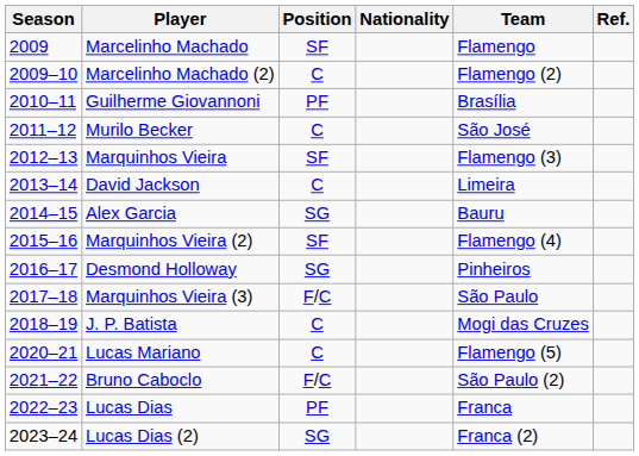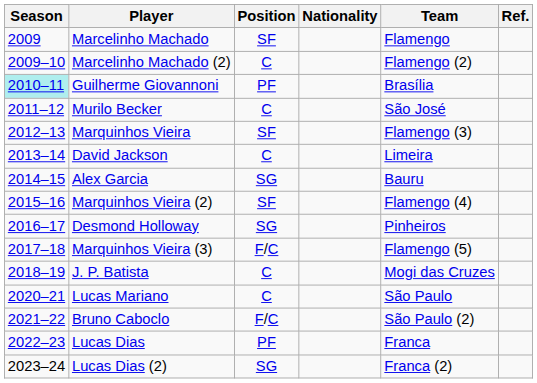 <table class="wikitable sortable">
 <tr>
 <th scope="col">Season</th>
 <th scope="col">Player</th>
 <th scope="col">Position</th>
 <th scope="col">Nationality</th>
 <th scope="col">Team</th>
 <th scope="col">Ref.</th>
 </tr>
 <tr>
 <td><a href='#'>2009</a></td>
 <td><a href='#'>Marcelinho Machado</a></td>
 <td style="text-align:center;"><a href='#'>SF</a></td>
 <td></td>
 <td><a href='#'>Flamengo</a></td>
 <td></td>
 </tr>
 <tr>
 <td><a href='#'>2009–10</a></td>
 <td><a href='#'>Marcelinho Machado</a> (2)</td>
 <td style="text-align:center;"><a href='#'>C</a></td>
 <td></td>
 <td><a href='#'>Flamengo</a> (2)</td>
 <td></td>
 </tr>
 <tr>
-<td><a href='#'>2010–11</a></td>
+<td style="background: paleturquoise;"><a href='#'>2010–11</a></td>
 <td><a href='#'>Guilherme Giovannoni</a></td>
 <td style="text-align:center;"><a href='#'>PF</a></td>
 <td></td>
 <td><a href='#'>Brasília</a></td>
 <td></td>
 </tr>
 <tr>
 <td><a href='#'>2011–12</a></td>
 <td><a href='#'>Murilo Becker</a></td>
 <td style="text-align:center;"><a href='#'>C</a></td>
 <td></td>
 <td><a href='#'>São José</a></td>
 <td></td>
 </tr>
 <tr>
 <td><a href='#'>2012–13</a></td>
 <td><a href='#'>Marquinhos Vieira</a></td>
 <td style="text-align:center;"><a href='#'>SF</a></td>
 <td></td>
 <td><a href='#'>Flamengo</a> (3)</td>
 <td></td>
 </tr>
 <tr>
 <td><a href='#'>2013–14</a></td>
 <td><a href='#'>David Jackson</a></td>
 <td style="text-align:center;"><a href='#'>C</a></td>
 <td></td>
 <td><a href='#'>Limeira</a></td>
 <td></td>
 </tr>
 <tr>
 <td><a href='#'>2014–15</a></td>
 <td><a href='#'>Alex Garcia</a></td>
 <td style="text-align:center;"><a href='#'>SG</a></td>
 <td></td>
 <td><a href='#'>Bauru</a></td>
 <td></td>
 </tr>
 <tr>
 <td><a href='#'>2015–16</a></td>
 <td><a href='#'>Marquinhos Vieira</a> (2)</td>
 <td style="text-align:center;"><a href='#'>SF</a></td>
 <td></td>
 <td><a href='#'>Flamengo</a> (4)</td>
 <td></td>
 </tr>
 <tr>
 <td><a href='#'>2016–17</a></td>
 <td><a href='#'>Desmond Holloway</a></td>
 <td style="text-align:center;"><a href='#'>SG</a></td>
 <td></td>
 <td><a href='#'>Pinheiros</a></td>
 <td></td>
 </tr>
 <tr>
 <td><a href='#'>2017–18</a></td>
 <td><a href='#'>Marquinhos Vieira</a> (3)</td>
 <td align=center><a href='#'>F</a>/<a href='#'>C</a></td>
 <td></td>
-<td><a href='#'>São Paulo</a></td>
+<td><a href='#'>Flamengo</a> (5)</td>
 <td></td>
 </tr>
 <tr>
 <td><a href='#'>2018–19</a></td>
 <td><a href='#'>J. P. Batista</a></td>
 <td style="text-align:center;"><a href='#'>C</a></td>
 <td></td>
 <td><a href='#'>Mogi das Cruzes</a></td>
 <td></td>
 </tr>
 <tr>
 <td><a href='#'>2020–21</a></td>
 <td><a href='#'>Lucas Mariano</a></td>
 <td style="text-align:center;"><a href='#'>C</a></td>
 <td></td>
-<td><a href='#'>Flamengo</a> (5)</td>
+<td><a href='#'>São Paulo</a></td>
 <td></td>
 </tr>
 <tr>
 <td><a href='#'>2021–22</a></td>
 <td><a href='#'>Bruno Caboclo</a></td>
 <td align=center><a href='#'>F</a>/<a href='#'>C</a></td>
 <td></td>
 <td><a href='#'>São Paulo</a> (2)</td>
 <td></td>
 </tr>
 <tr>
 <td><a href='#'>2022–23</a></td>
 <td><a href='#'>Lucas Dias</a></td>
 <td align=center><a href='#'>PF</a></td>
 <td></td>
 <td><a href='#'>Franca</a></td>
 <td></td>
 </tr>
 <tr>
 <td>2023–24</td>
 <td><a href='#'>Lucas Dias</a> (2)</td>
 <td style="text-align:center;"><a href='#'>SG</a></td>
 <td></td>
 <td><a href='#'>Franca</a> (2)</td>
 <td></td>
 </tr>
 </table>
